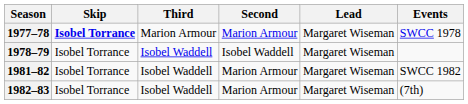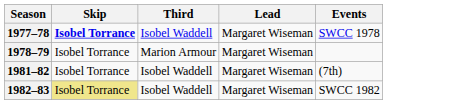 <table class="wikitable">
 <tr>
 <th scope="col">Season</th>
 <th scope="col">Skip</th>
 <th scope="col">Third</th>
-<th scope="col">Second</th>
 <th scope="col">Lead</th>
 <th scope="col">Events</th>
 </tr>
 <tr>
 <th scope="row">1977–78</th>
 <td><strong><a href='#'>Isobel Torrance</a></strong></td>
-<td>Marion Armour</td>
-<td><a href='#'>Marion Armour</a></td>
+<td><a href='#'>Isobel Waddell</a></td>
 <td>Margaret Wiseman</td>
 <td><a href='#'>SWCC</a> 1978 </td>
 </tr>
 <tr>
 <th scope="row">1978–79</th>
 <td>Isobel Torrance</td>
-<td><a href='#'>Isobel Waddell</a></td>
-<td>Isobel Waddell</td>
+<td>Marion Armour</td>
 <td>Margaret Wiseman</td>
 <td> </td>
 </tr>
 <tr>
 <th scope="row">1981–82</th>
 <td>Isobel Torrance</td>
 <td>Isobel Waddell</td>
-<td>Marion Armour</td>
+<td>Margaret Wiseman</td>
+<td> (7th)</td>
+</tr>
+<tr>
+<th scope="row">1982–83</th>
+<td style="background: khaki;">Isobel Torrance</td>
+<td>Isobel Waddell</td>
 <td>Margaret Wiseman</td>
 <td>SWCC 1982 <br> </td>
 </tr>
-<tr>
-<th scope="row">1982–83</th>
-<td>Isobel Torrance</td>
-<td>Isobel Waddell</td>
-<td>Marion Armour</td>
-<td>Margaret Wiseman</td>
-<td> (7th)</td>
-</tr>
 </table>
